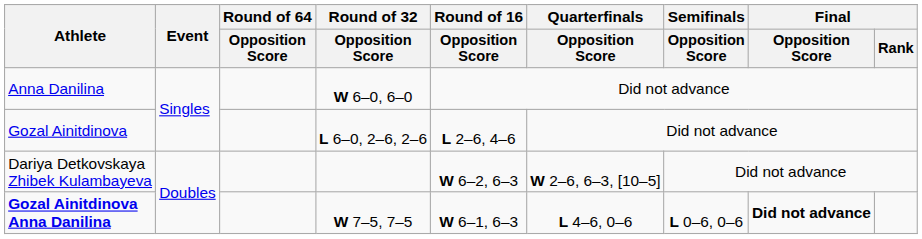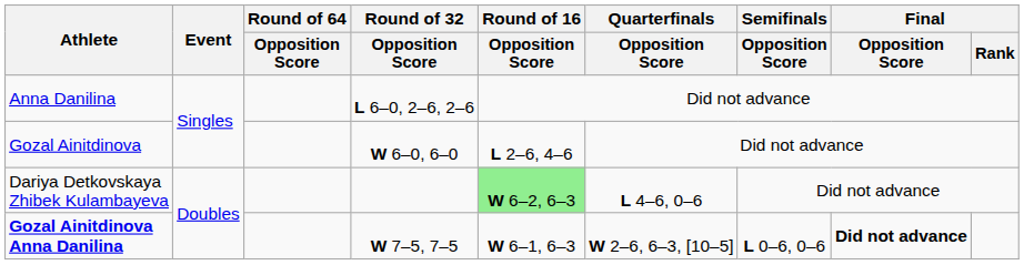 <table class=wikitable style="font-size:90%; text-align:center;">
 <tr>
 <th rowspan="2">Athlete</th>
 <th rowspan="2">Event</th>
 <th>Round of 64</th>
 <th>Round of 32</th>
 <th>Round of 16</th>
 <th>Quarterfinals</th>
 <th>Semifinals</th>
 <th colspan=2>Final</th>
 </tr>
 <tr style="font-size:95%">
 <th>Opposition<br>Score</th>
 <th>Opposition<br>Score</th>
 <th>Opposition<br>Score</th>
 <th>Opposition<br>Score</th>
 <th>Opposition<br>Score</th>
 <th>Opposition<br>Score</th>
 <th>Rank</th>
 </tr>
 <tr>
 <td align=left><a href='#'>Anna Danilina</a></td>
 <td align=left rowspan=2><a href='#'>Singles</a></td>
 <td></td>
-<td><br><strong>W</strong> 6–0, 6–0</td>
+<td><br><strong>L</strong> 6–0, 2–6, 2–6</td>
 <td colspan=5>Did not advance</td>
 </tr>
 <tr>
 <td align=left><a href='#'>Gozal Ainitdinova</a></td>
 <td></td>
-<td><br><strong>L</strong> 6–0, 2–6, 2–6</td>
+<td><br><strong>W</strong> 6–0, 6–0</td>
 <td><br><strong>L</strong> 2–6, 4–6</td>
 <td colspan=4>Did not advance</td>
 </tr>
 <tr>
 <td align=left>Dariya Detkovskaya<br><a href='#'>Zhibek Kulambayeva</a></td>
 <td align=left rowspan=2><a href='#'>Doubles</a></td>
 <td></td>
 <td></td>
-<td><br><strong>W</strong> 6–2, 6–3</td>
-<td><br><strong>W</strong> 2–6, 6–3, [10–5]</td>
+<td style="background: lightgreen;"><br><strong>W</strong> 6–2, 6–3</td>
+<td><br><strong>L</strong> 4–6, 0–6</td>
 <td colspan=3>Did not advance</td>
 </tr>
 <tr>
 <td align=left><strong><a href='#'>Gozal Ainitdinova</a><br><a href='#'>Anna Danilina</a></strong></td>
 <td></td>
 <td><br><strong>W</strong> 7–5, 7–5</td>
 <td><br><strong>W</strong> 6–1, 6–3</td>
-<td><br><strong>L</strong> 4–6, 0–6</td>
+<td><br><strong>W</strong> 2–6, 6–3, [10–5]</td>
 <td><br><strong>L</strong> 0–6, 0–6</td>
 <td><strong>Did not advance</strong></td>
 <td></td>
 </tr>
 </table>
